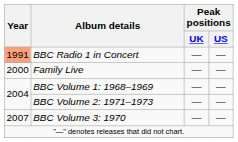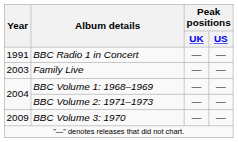 <table class="wikitable" border="1">
 <tr>
 <th rowspan=2 width=33>Year</th>
 <th rowspan=2 width=240>Album details</th>
 <th colspan=2>Peak positions</th>
 </tr>
 <tr>
 <th width="30"><a href='#'>UK</a><br></th>
 <th width="30"><a href='#'>US</a><br></th>
 </tr>
 <tr>
-<td style="background: lightsalmon;">1991</td>
+<td>1991</td>
 <td><em>BBC Radio 1 in Concert</em></td>
 <td align="center" >—</td>
 <td align="center" >—</td>
 </tr>
 <tr>
-<td>2000</td>
+<td>2003</td>
 <td><em>Family Live</em></td>
 <td align="center" >—</td>
 <td align="center" >—</td>
 </tr>
 <tr>
 <td rowspan="2">2004</td>
 <td><em>BBC Volume 1: 1968–1969</em></td>
 <td align="center" >—</td>
 <td align="center" >—</td>
 </tr>
 <tr>
 <td><em>BBC Volume 2: 1971–1973</em></td>
 <td align="center" >—</td>
 <td align="center" >—</td>
 </tr>
 <tr>
-<td>2007</td>
+<td>2009</td>
 <td><em>BBC Volume 3: 1970</em></td>
 <td align="center" >—</td>
 <td align="center" >—</td>
 </tr>
 <tr>
 <td colspan="7" style="text-align:center; font-size:9pt;">"—" denotes releases that did not chart.</td>
 </tr>
 </table>
